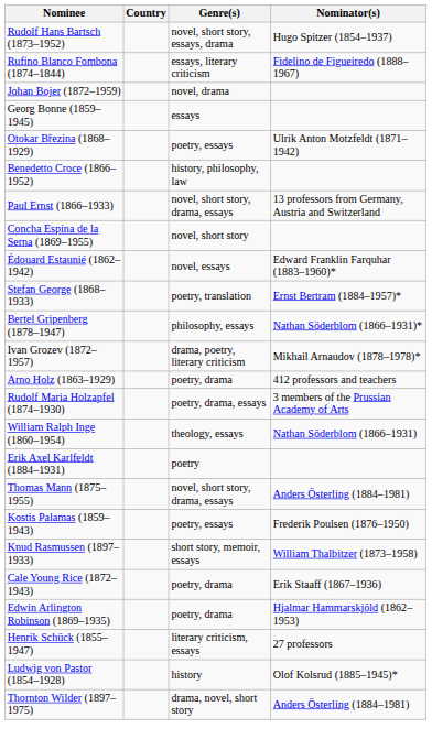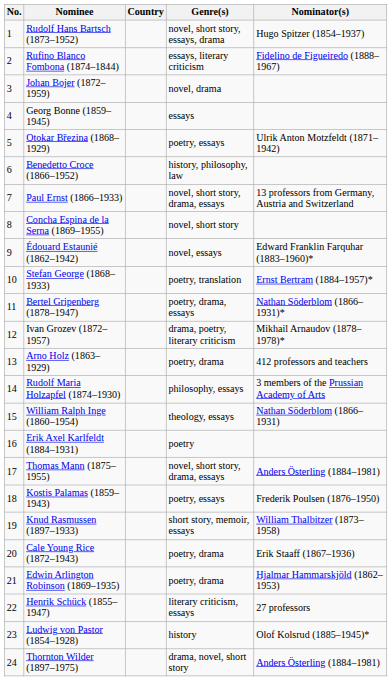 <table class="sortable wikitable mw-collapsible">
 <tr>
+<th scope="col">No.</th>
 <th scope="col">Nominee</th>
 <th scope="col">Country</th>
 <th scope="col">Genre(s)</th>
 <th scope="col">Nominator(s)</th>
 </tr>
 <tr>
+<td>1</td>
 <td><a href='#'>Rudolf Hans Bartsch</a> (1873–1952)</td>
 <td></td>
 <td>novel, short story, essays, drama</td>
 <td>Hugo Spitzer (1854–1937)</td>
 </tr>
 <tr>
+<td>2</td>
 <td><a href='#'>Rufino Blanco Fombona</a> (1874–1844)</td>
 <td></td>
 <td>essays, literary criticism</td>
 <td><a href='#'>Fidelino de Figueiredo</a> (1888–1967)</td>
 </tr>
 <tr>
+<td>3</td>
 <td><a href='#'>Johan Bojer</a> (1872–1959)</td>
 <td></td>
 <td>novel, drama</td>
 <td></td>
 </tr>
 <tr>
+<td>4</td>
 <td>Georg Bonne (1859–1945)</td>
 <td></td>
 <td>essays</td>
 <td></td>
 </tr>
 <tr>
+<td>5</td>
 <td><a href='#'>Otokar Březina</a> (1868–1929)</td>
 <td></td>
 <td>poetry, essays</td>
 <td>Ulrik Anton Motzfeldt (1871–1942)</td>
 </tr>
 <tr>
+<td>6</td>
 <td><a href='#'>Benedetto Croce</a> (1866–1952)</td>
 <td></td>
 <td>history, philosophy, law</td>
 <td></td>
 </tr>
 <tr>
+<td>7</td>
 <td><a href='#'>Paul Ernst</a> (1866–1933)</td>
 <td></td>
 <td>novel, short story, drama, essays</td>
 <td>13 professors from Germany, Austria and Switzerland</td>
 </tr>
 <tr>
+<td>8</td>
 <td><a href='#'>Concha Espina de la Serna</a> (1869–1955)</td>
 <td></td>
 <td>novel, short story</td>
 <td></td>
 </tr>
 <tr>
+<td>9</td>
 <td><a href='#'>Édouard Estaunié</a> (1862–1942)</td>
 <td></td>
 <td>novel, essays</td>
 <td>Edward Franklin Farquhar (1883–1960)*</td>
 </tr>
 <tr>
+<td>10</td>
 <td><a href='#'>Stefan George</a> (1868–1933)</td>
 <td></td>
 <td>poetry, translation</td>
 <td><a href='#'>Ernst Bertram</a> (1884–1957)*</td>
 </tr>
 <tr>
+<td>11</td>
 <td><a href='#'>Bertel Gripenberg</a> (1878–1947)</td>
 <td><br></td>
-<td>philosophy, essays</td>
+<td>poetry, drama, essays</td>
 <td><a href='#'>Nathan Söderblom</a> (1866–1931)*</td>
 </tr>
 <tr>
+<td>12</td>
 <td>Ivan Grozev (1872–1957)</td>
 <td></td>
 <td>drama, poetry, literary criticism</td>
 <td>Mikhail Arnaudov (1878–1978)*</td>
 </tr>
 <tr>
+<td>13</td>
 <td><a href='#'>Arno Holz</a> (1863–1929)</td>
 <td></td>
 <td>poetry, drama</td>
 <td>412 professors and teachers</td>
 </tr>
 <tr>
+<td>14</td>
 <td><a href='#'>Rudolf Maria Holzapfel</a> (1874–1930)</td>
 <td></td>
-<td>poetry, drama, essays</td>
+<td>philosophy, essays</td>
 <td>3 members of the <a href='#'>Prussian Academy of Arts</a></td>
 </tr>
 <tr>
+<td>15</td>
 <td><a href='#'>William Ralph Inge</a> (1860–1954)</td>
 <td></td>
 <td>theology, essays</td>
 <td><a href='#'>Nathan Söderblom</a> (1866–1931)</td>
 </tr>
 <tr>
+<td>16</td>
 <td><a href='#'>Erik Axel Karlfeldt</a> (1884–1931)</td>
 <td></td>
 <td>poetry</td>
 <td></td>
 </tr>
 <tr>
+<td>17</td>
 <td><a href='#'>Thomas Mann</a> (1875–1955)</td>
 <td></td>
 <td>novel, short story, drama, essays</td>
 <td><a href='#'>Anders Österling</a> (1884–1981)</td>
 </tr>
 <tr>
+<td>18</td>
 <td><a href='#'>Kostis Palamas</a> (1859–1943)</td>
 <td></td>
 <td>poetry, essays</td>
 <td>Frederik Poulsen (1876–1950)</td>
 </tr>
 <tr>
+<td>19</td>
 <td><a href='#'>Knud Rasmussen</a> (1897–1933)</td>
 <td></td>
 <td>short story, memoir, essays</td>
 <td><a href='#'>William Thalbitzer</a> (1873–1958)</td>
 </tr>
 <tr>
+<td>20</td>
 <td><a href='#'>Cale Young Rice</a> (1872–1943)</td>
 <td></td>
 <td>poetry, drama</td>
 <td>Erik Staaff (1867–1936)</td>
 </tr>
 <tr>
+<td>21</td>
 <td><a href='#'>Edwin Arlington Robinson</a> (1869–1935)</td>
 <td></td>
 <td>poetry, drama</td>
 <td><a href='#'>Hjalmar Hammarskjöld</a> (1862–1953)</td>
 </tr>
 <tr>
+<td>22</td>
 <td><a href='#'>Henrik Schück</a> (1855–1947)</td>
 <td></td>
 <td>literary criticism, essays</td>
 <td>27 professors</td>
 </tr>
 <tr>
+<td>23</td>
 <td><a href='#'>Ludwig von Pastor</a> (1854–1928)</td>
 <td></td>
 <td>history</td>
 <td>Olof Kolsrud (1885–1945)*</td>
 </tr>
 <tr>
+<td>24</td>
 <td><a href='#'>Thornton Wilder</a> (1897–1975)</td>
 <td></td>
 <td>drama, novel, short story</td>
 <td><a href='#'>Anders Österling</a> (1884–1981)</td>
 </tr>
 </table>
